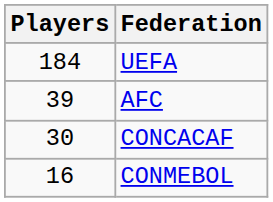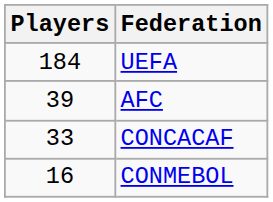 <table class="wikitable">
 <tr>
 <th>Players</th>
 <th>Federation</th>
 </tr>
 <tr>
 <td align="center">184</td>
 <td><a href='#'>UEFA</a></td>
 </tr>
 <tr>
 <td align="center">39</td>
 <td><a href='#'>AFC</a></td>
 </tr>
 <tr>
-<td align="center">30</td>
+<td align="center">33</td>
 <td><a href='#'>CONCACAF</a></td>
 </tr>
 <tr>
 <td align="center">16</td>
 <td><a href='#'>CONMEBOL</a></td>
 </tr>
 </table>
